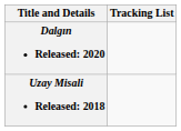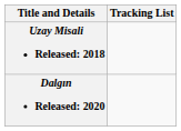 <table class="wikitable plainrowheaders" style="text-align:center;">
 <tr>
 <th scope="col">Title and Details</th>
 <th scope="col">Tracking List</th>
 </tr>
 <tr>
+<th scope="row"><strong><em>Uzay Misali</em></strong><br><ul><li>Released: 2018</li></ul></th>
+<td><br></td>
+</tr>
+<tr>
 <th scope="row"><strong><em>Dalgın</em></strong><br><ul><li>Released: 2020</li></ul></th>
 <td><br></td>
 </tr>
-<tr>
-<th scope="row"><strong><em>Uzay Misali</em></strong><br><ul><li>Released: 2018</li></ul></th>
-<td><br></td>
-</tr>
 </table>
